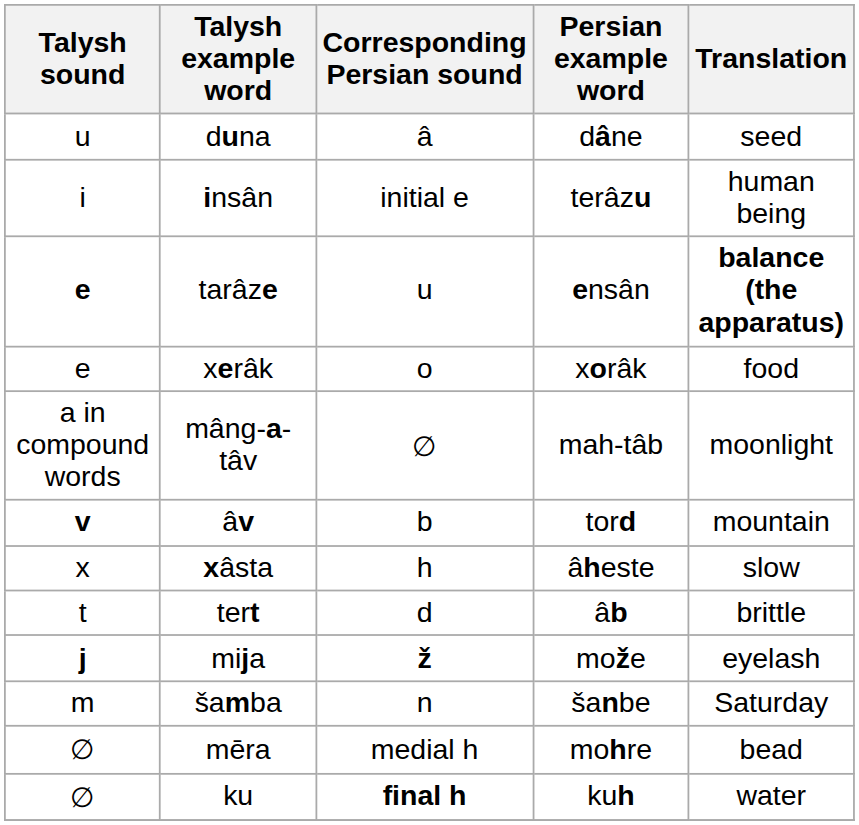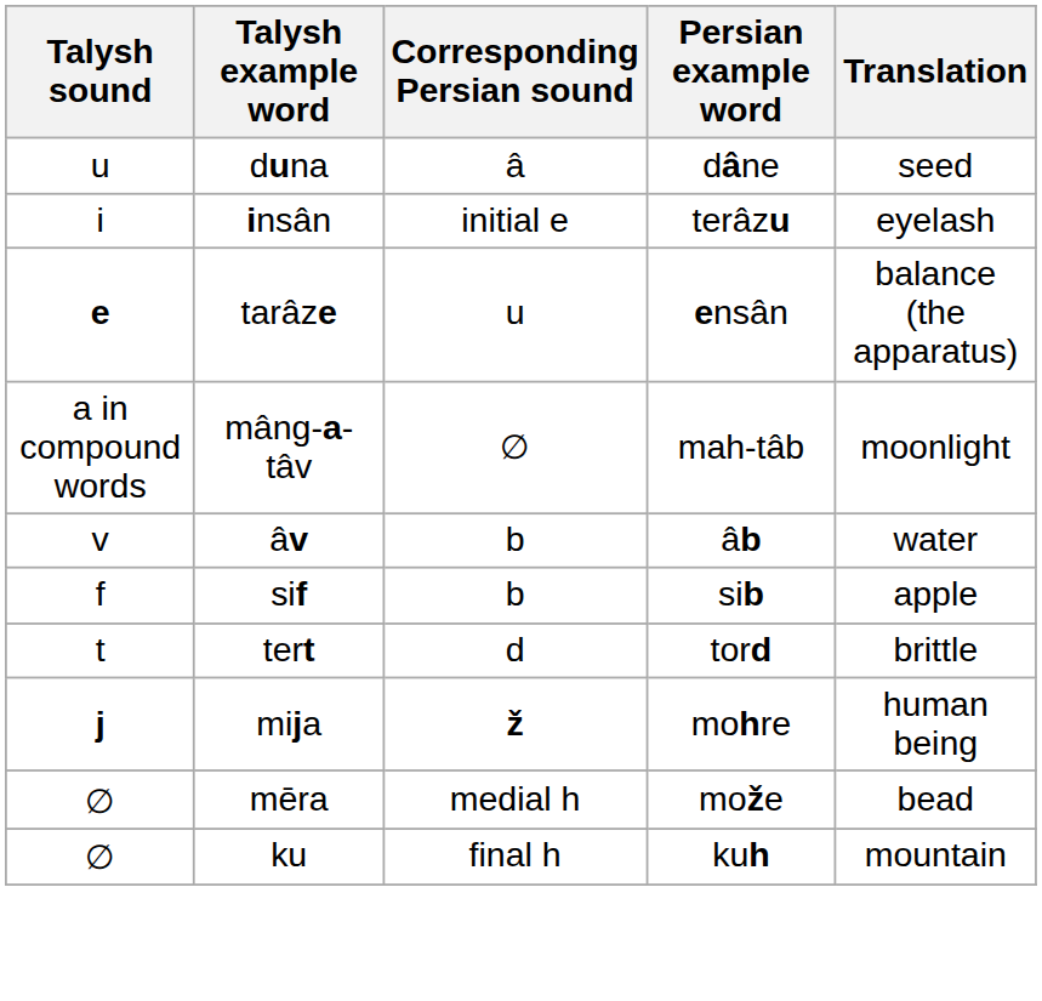 <table class="wikitable" style="border:1px solid #aaa; border-collapse:collapse; text-align: center; background:white;">
 <tr>
 <th style="width:80px;">Talysh sound</th>
 <th style="width:80px;">Talysh example word</th>
 <th style="width:80px;">Corresponding Persian sound</th>
 <th style="width:80px;">Persian example word</th>
 <th style="width:80px;">Translation</th>
 </tr>
 <tr>
 <td>u</td>
 <td>d<strong>u</strong>na</td>
 <td>â</td>
 <td>d<strong>â</strong>ne</td>
 <td>seed</td>
 </tr>
 <tr>
 <td>i</td>
 <td><strong>i</strong>nsân</td>
 <td>initial e</td>
 <td>terâz<strong>u</strong></td>
-<td>human being</td>
+<td>eyelash</td>
 </tr>
 <tr>
 <td><strong>e</strong></td>
 <td>tarâz<strong>e</strong></td>
 <td>u</td>
 <td><strong>e</strong>nsân</td>
-<td><strong>balance (the apparatus)</strong></td>
-</tr>
-<tr>
-<td>e</td>
-<td>x<strong>e</strong>râk</td>
-<td>o</td>
-<td>x<strong>o</strong>râk</td>
-<td>food</td>
+<td>balance (the apparatus)</td>
 </tr>
 <tr>
 <td>a in compound words</td>
 <td>mâng-<strong>a</strong>-tâv</td>
 <td>∅</td>
 <td>mah-tâb</td>
 <td>moonlight</td>
 </tr>
 <tr>
-<td><strong>v</strong></td>
+<td>v</td>
 <td>â<strong>v</strong></td>
 <td>b</td>
-<td>tor<strong>d</strong></td>
-<td>mountain</td>
+<td>â<strong>b</strong></td>
+<td>water</td>
 </tr>
 <tr>
-<td>x</td>
-<td><strong>x</strong>âsta</td>
-<td>h</td>
-<td>â<strong>h</strong>este</td>
-<td>slow</td>
+<td>f</td>
+<td>si<strong>f</strong></td>
+<td>b</td>
+<td>si<strong>b</strong></td>
+<td>apple</td>
 </tr>
 <tr>
 <td>t</td>
 <td>ter<strong>t</strong></td>
 <td>d</td>
-<td>â<strong>b</strong></td>
+<td>tor<strong>d</strong></td>
 <td>brittle</td>
 </tr>
 <tr>
 <td><strong>j</strong></td>
 <td>mi<strong>j</strong>a</td>
 <td><strong>ž</strong></td>
-<td>mo<strong>ž</strong>e</td>
-<td>eyelash</td>
-</tr>
-<tr>
-<td>m</td>
-<td>ša<strong>m</strong>ba</td>
-<td>n</td>
-<td>ša<strong>n</strong>be</td>
-<td>Saturday</td>
+<td>mo<strong>h</strong>re</td>
+<td>human being</td>
 </tr>
 <tr>
 <td>∅</td>
 <td>mēra</td>
 <td>medial h</td>
-<td>mo<strong>h</strong>re</td>
+<td>mo<strong>ž</strong>e</td>
 <td>bead</td>
 </tr>
 <tr>
 <td>∅</td>
 <td>ku</td>
-<td><strong>final h</strong></td>
+<td>final h</td>
 <td>ku<strong>h</strong></td>
-<td>water</td>
+<td>mountain</td>
 </tr>
 <tr>
 </tr>
 </table>
